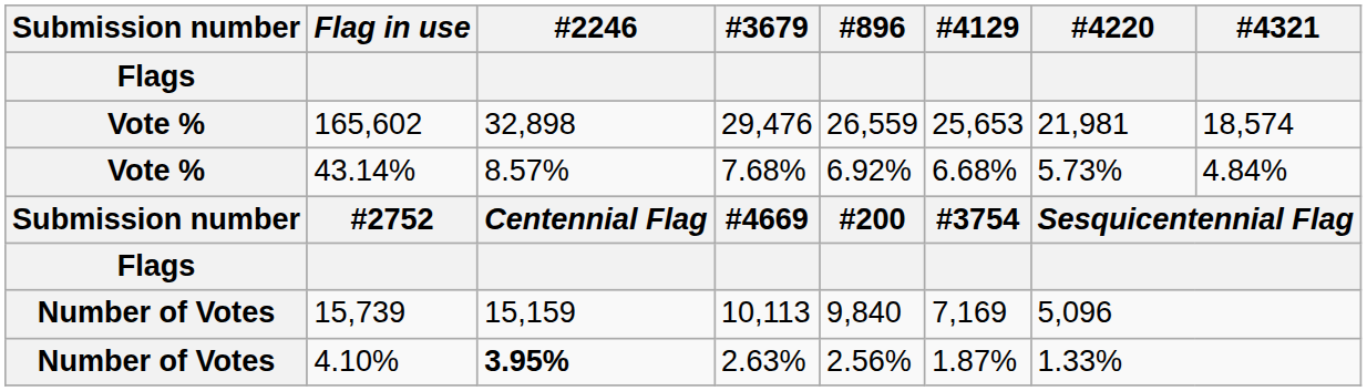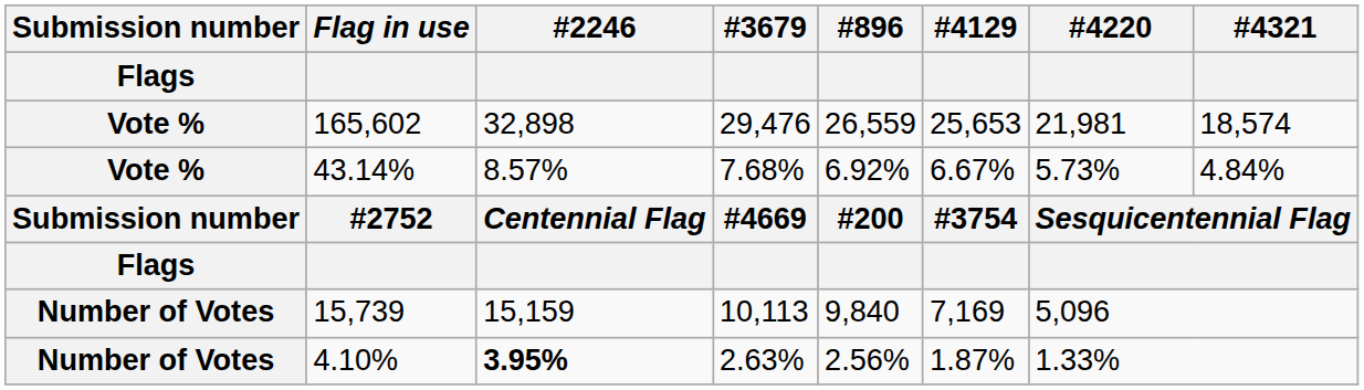 <table class="wikitable" style:left; margin-left:1em; text-align:center;">
 <tr>
 <th scope="col">Submission number</th>
 <th scope="col"><em>Flag in use</em></th>
 <th scope="col">#2246</th>
 <th scope="col">#3679</th>
 <th scope="col">#896</th>
 <th scope="col">#4129</th>
 <th scope="col">#4220</th>
 <th scope="col">#4321</th>
 </tr>
 <tr>
 <th scope="col">Flags</th>
 <th scope="col"></th>
 <th scope="col"></th>
 <th scope="col"></th>
 <th scope="col"></th>
 <th scope="col"></th>
 <th scope="col"></th>
 <th scope="col"></th>
 </tr>
 <tr>
 <th scope="row">Vote %</th>
 <td>165,602</td>
 <td>32,898</td>
 <td>29,476</td>
 <td>26,559</td>
 <td>25,653</td>
 <td>21,981</td>
 <td>18,574</td>
 </tr>
 <tr>
 <th scope="row">Vote %</th>
 <td>43.14%</td>
 <td>8.57%</td>
 <td>7.68%</td>
 <td>6.92%</td>
-<td>6.68%</td>
+<td>6.67%</td>
 <td>5.73%</td>
 <td>4.84%</td>
 </tr>
 <tr>
 <th scope="col">Submission number</th>
 <th scope="col">#2752</th>
 <th scope="col"><em>Centennial Flag</em></th>
 <th scope="col">#4669</th>
 <th scope="col">#200</th>
 <th scope="col">#3754</th>
 <th scope="col" colspan="2"><em>Sesquicentennial Flag</em></th>
 </tr>
 <tr>
 <th scope="col">Flags</th>
 <th scope="col"></th>
 <th scope="col"></th>
 <th scope="col"></th>
 <th scope="col"></th>
 <th scope="col"></th>
 <th scope="col" colspan="2"></th>
 </tr>
 <tr>
 <th scope="row">Number of Votes</th>
 <td>15,739</td>
 <td>15,159</td>
 <td>10,113</td>
 <td>9,840</td>
 <td>7,169</td>
 <td colspan="2">5,096</td>
 </tr>
 <tr>
 <th scope="row">Number of Votes</th>
 <td>4.10%</td>
 <td><strong>3.95%</strong></td>
 <td>2.63%</td>
 <td>2.56%</td>
 <td>1.87%</td>
 <td colspan="2">1.33%</td>
 </tr>
 </table>
